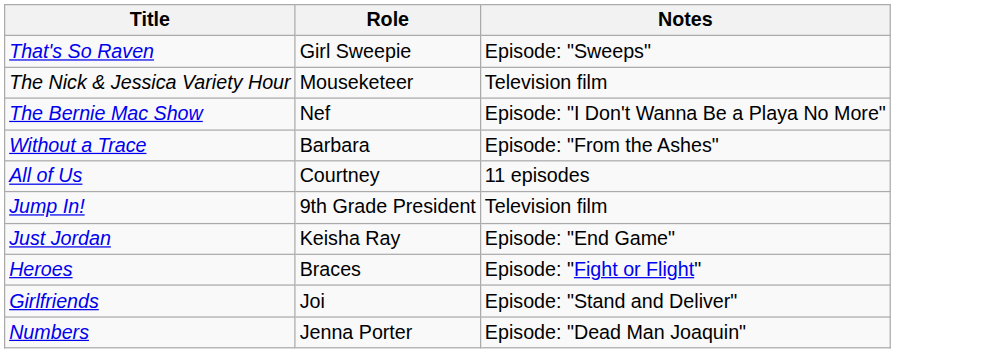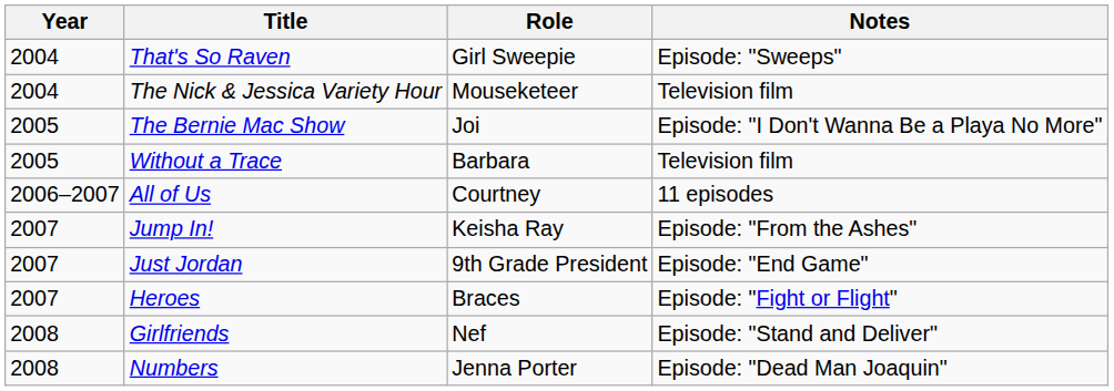 <table class="wikitable">
 <tr>
+<th>Year</th>
 <th>Title</th>
 <th>Role</th>
 <th>Notes</th>
 </tr>
 <tr>
+<td>2004</td>
 <td><em><a href='#'>That's So Raven</a></em></td>
 <td>Girl Sweepie</td>
 <td>Episode: "Sweeps"</td>
 </tr>
 <tr>
+<td>2004</td>
 <td><em>The Nick & Jessica Variety Hour</em></td>
 <td>Mouseketeer</td>
 <td>Television film</td>
 </tr>
 <tr>
+<td>2005</td>
 <td><em><a href='#'>The Bernie Mac Show</a></em></td>
-<td>Nef</td>
+<td>Joi</td>
 <td>Episode: "I Don't Wanna Be a Playa No More"</td>
 </tr>
 <tr>
+<td>2005</td>
 <td><em><a href='#'>Without a Trace</a></em></td>
 <td>Barbara</td>
-<td>Episode: "From the Ashes"</td>
+<td>Television film</td>
 </tr>
 <tr>
+<td>2006–2007</td>
 <td><em><a href='#'>All of Us</a></em></td>
 <td>Courtney</td>
 <td>11 episodes</td>
 </tr>
 <tr>
+<td>2007</td>
 <td><em><a href='#'>Jump In!</a></em></td>
-<td>9th Grade President</td>
-<td>Television film</td>
+<td>Keisha Ray</td>
+<td>Episode: "From the Ashes"</td>
 </tr>
 <tr>
+<td>2007</td>
 <td><em><a href='#'>Just Jordan</a></em></td>
-<td>Keisha Ray</td>
+<td>9th Grade President</td>
 <td>Episode: "End Game"</td>
 </tr>
 <tr>
+<td>2007</td>
 <td><a href='#'><em>Heroes</em></a></td>
 <td>Braces</td>
 <td>Episode: "<a href='#'>Fight or Flight</a>"</td>
 </tr>
 <tr>
+<td>2008</td>
 <td><a href='#'><em>Girlfriends</em></a></td>
-<td>Joi</td>
+<td>Nef</td>
 <td>Episode: "Stand and Deliver"</td>
 </tr>
 <tr>
+<td>2008</td>
 <td><a href='#'><em>Numbers</em></a></td>
 <td>Jenna Porter</td>
 <td>Episode: "Dead Man Joaquin"</td>
 </tr>
 </table>
